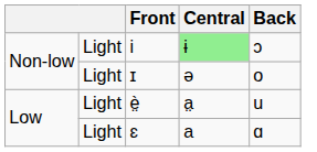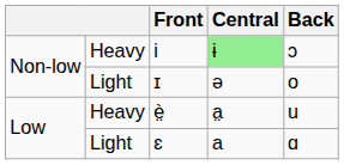 <table class="wikitable">
 <tr>
 <th colspan="2"></th>
 <th>Front</th>
 <th>Central</th>
 <th>Back</th>
 </tr>
 <tr>
 <td rowspan="2">Non-low</td>
-<td>Light</td>
+<td>Heavy</td>
 <td>i</td>
 <td style="background: lightgreen;">ɨ</td>
 <td>ɔ</td>
 </tr>
 <tr>
 <td>Light</td>
 <td>ɪ</td>
 <td>ə</td>
 <td>o</td>
 </tr>
 <tr>
 <td rowspan="2">Low</td>
-<td>Light</td>
+<td>Heavy</td>
 <td>è̤</td>
 <td>a̤</td>
 <td>u</td>
 </tr>
 <tr>
 <td>Light</td>
 <td>ɛ</td>
 <td>a</td>
 <td>ɑ</td>
 </tr>
 </table>
